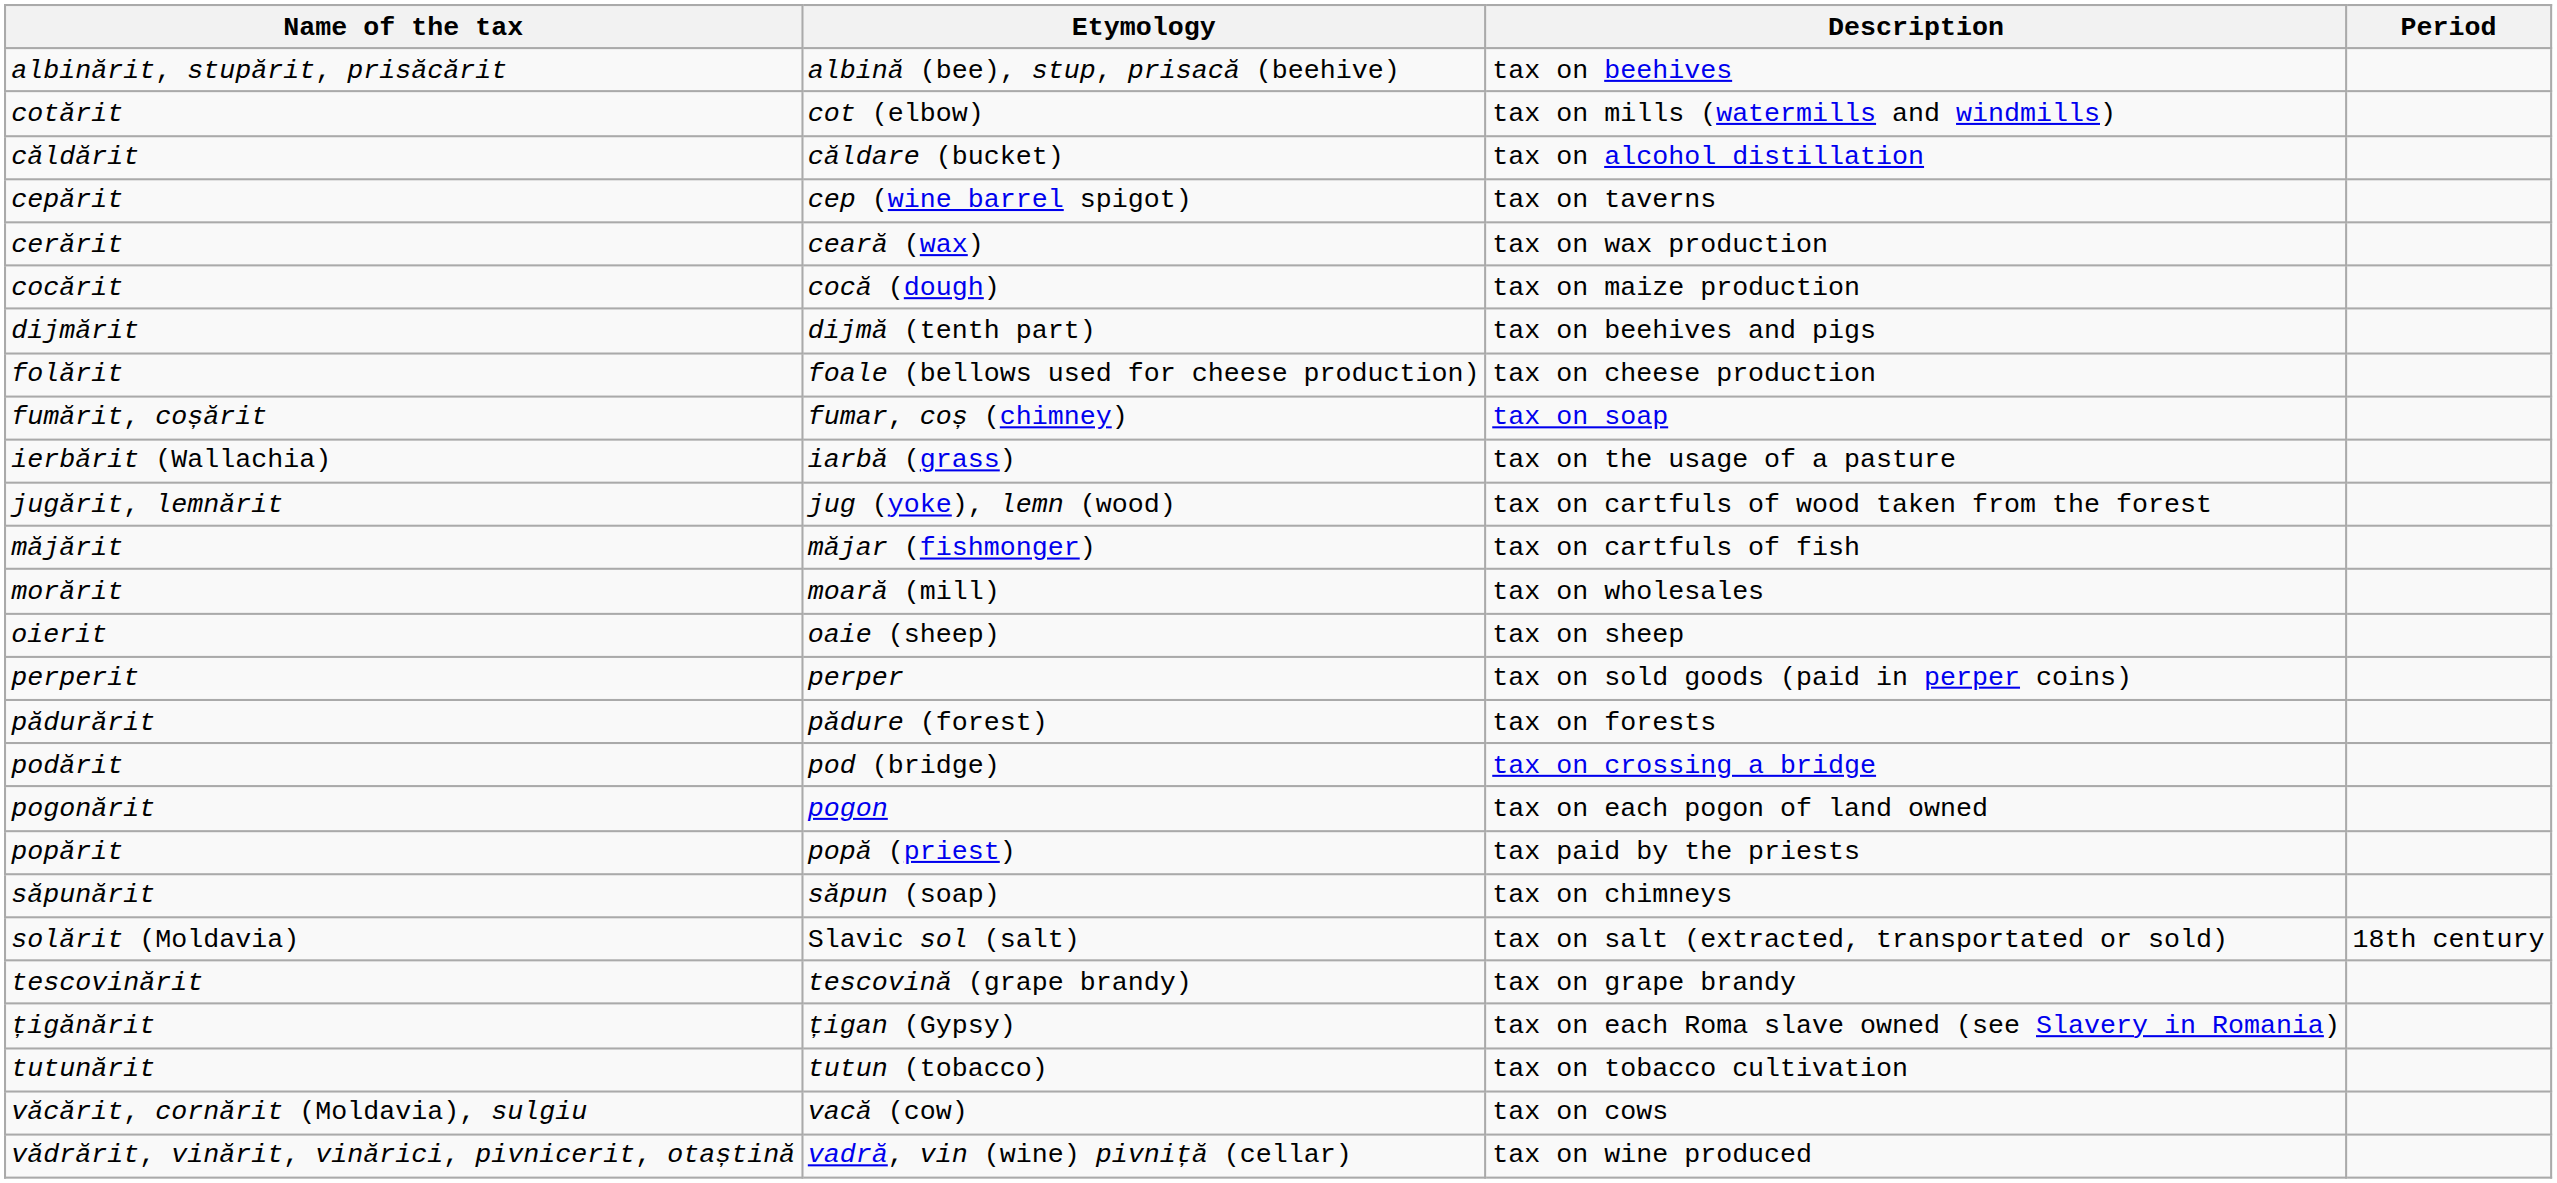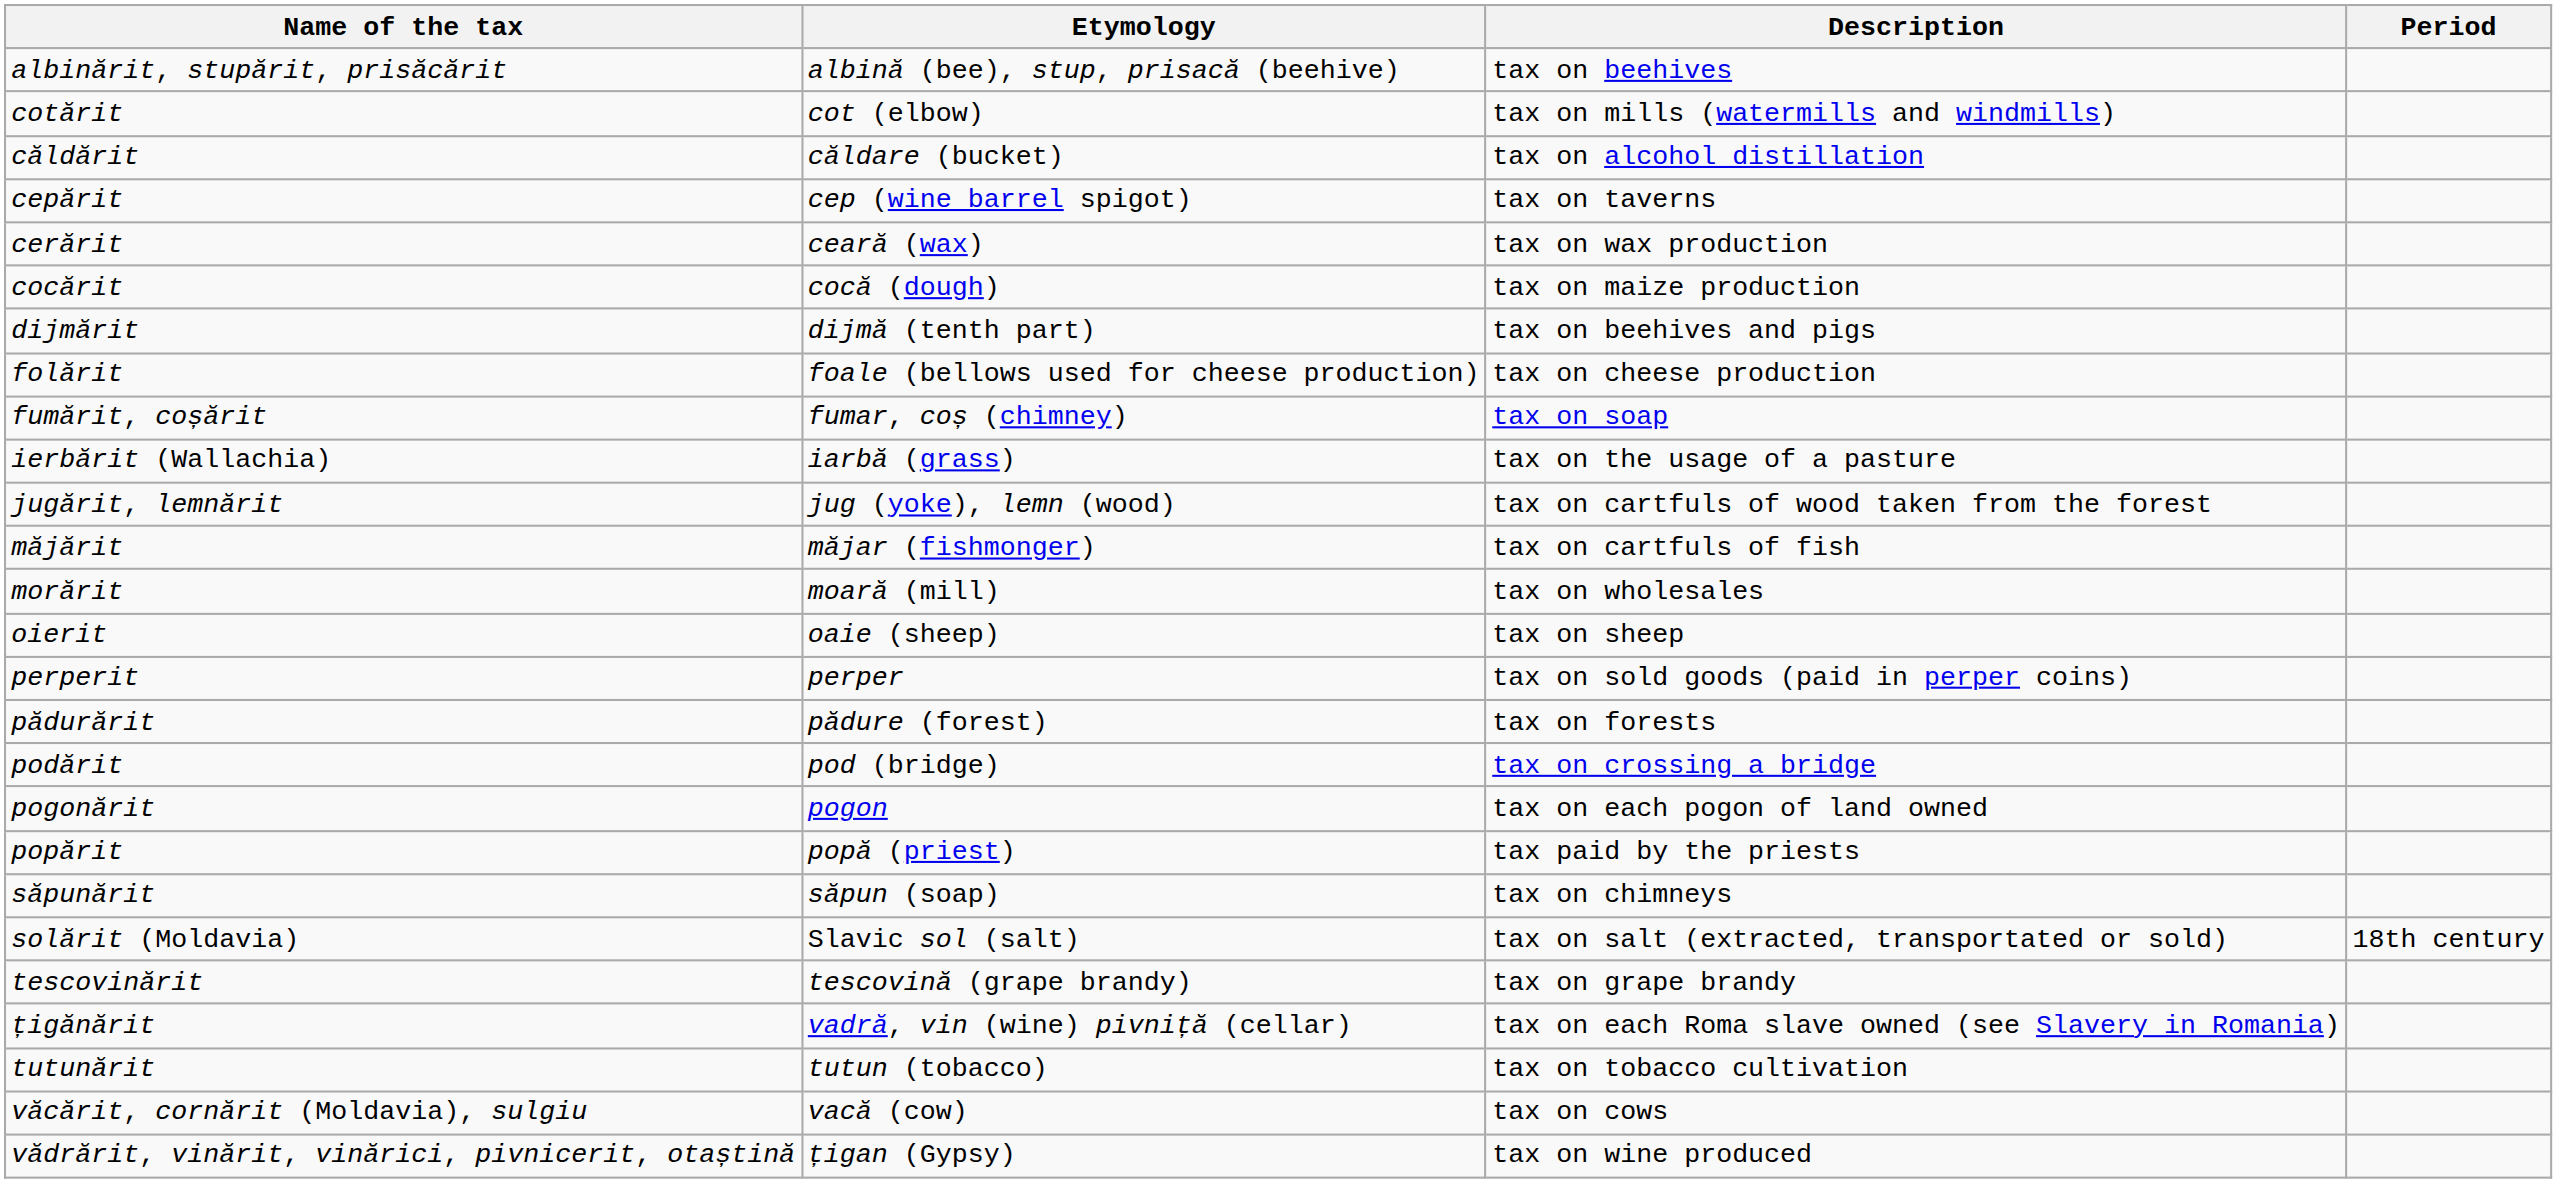 <table class="wikitable">
 <tr>
 <th>Name of the tax</th>
 <th>Etymology</th>
 <th>Description</th>
 <th>Period</th>
 </tr>
 <tr>
 <td><em>albinărit</em>, <em>stupărit</em>, <em>prisăcărit</em></td>
 <td><em>albină</em> (bee), <em>stup</em>, <em>prisacă</em> (beehive)</td>
 <td>tax on <a href='#'>beehives</a></td>
 <td></td>
 </tr>
 <tr>
 <td><em>cotărit</em></td>
 <td><em>cot</em> (elbow)</td>
 <td>tax on mills (<a href='#'>watermills</a> and <a href='#'>windmills</a>)</td>
 <td></td>
 </tr>
 <tr>
 <td><em>căldărit</em></td>
 <td><em>căldare</em> (bucket)</td>
 <td>tax on <a href='#'>alcohol distillation</a></td>
 <td></td>
 </tr>
 <tr>
 <td><em>cepărit</em></td>
 <td><em>cep</em> (<a href='#'>wine barrel</a> spigot)</td>
 <td>tax on taverns</td>
 <td></td>
 </tr>
 <tr>
 <td><em>cerărit</em></td>
 <td><em>ceară</em> (<a href='#'>wax</a>)</td>
 <td>tax on wax production</td>
 <td></td>
 </tr>
 <tr>
 <td><em>cocărit</em></td>
 <td><em>cocă</em> (<a href='#'>dough</a>)</td>
 <td>tax on maize production</td>
 <td></td>
 </tr>
 <tr>
 <td><em>dijmărit</em></td>
 <td><em>dijmă</em> (tenth part)</td>
 <td>tax on beehives and pigs</td>
 <td></td>
 </tr>
 <tr>
 <td><em>folărit</em></td>
 <td><em>foale</em> (bellows used for cheese production)</td>
 <td>tax on cheese production</td>
 <td></td>
 </tr>
 <tr>
 <td><em>fumărit</em>, <em>coșărit</em></td>
 <td><em>fumar</em>, <em>coș</em> (<a href='#'>chimney</a>)</td>
 <td><a href='#'>tax on soap</a></td>
 <td></td>
 </tr>
 <tr>
 <td><em>ierbărit</em> (Wallachia)</td>
 <td><em>iarbă</em> (<a href='#'>grass</a>)</td>
 <td>tax on the usage of a pasture</td>
 <td></td>
 </tr>
 <tr>
 <td><em>jugărit</em>, <em>lemnărit</em></td>
 <td><em>jug</em> (<a href='#'>yoke</a>), <em>lemn</em> (wood)</td>
 <td>tax on cartfuls of wood taken from the forest</td>
 <td></td>
 </tr>
 <tr>
 <td><em>măjărit</em></td>
 <td><em>măjar</em> (<a href='#'>fishmonger</a>)</td>
 <td>tax on cartfuls of fish</td>
 <td></td>
 </tr>
 <tr>
 <td><em>morărit</em></td>
 <td><em>moară</em> (mill)</td>
 <td>tax on wholesales</td>
 <td></td>
 </tr>
 <tr>
 <td><em>oierit</em></td>
 <td><em>oaie</em> (sheep)</td>
 <td>tax on sheep</td>
 <td></td>
 </tr>
 <tr>
 <td><em>perperit</em></td>
 <td><em>perper</em></td>
 <td>tax on sold goods (paid in <a href='#'>perper</a> coins)</td>
 <td></td>
 </tr>
 <tr>
 <td><em>pădurărit</em></td>
 <td><em>pădure</em> (forest)</td>
 <td>tax on forests</td>
 <td></td>
 </tr>
 <tr>
 <td><em>podărit</em></td>
 <td><em>pod</em> (bridge)</td>
 <td><a href='#'>tax on crossing a bridge</a></td>
 <td></td>
 </tr>
 <tr>
 <td><em>pogonărit</em></td>
 <td><em><a href='#'>pogon</a></em></td>
 <td>tax on each pogon of land owned</td>
 <td></td>
 </tr>
 <tr>
 <td><em>popărit</em></td>
 <td><em>popă</em> (<a href='#'>priest</a>)</td>
 <td>tax paid by the priests</td>
 <td></td>
 </tr>
 <tr>
 <td><em>săpunărit</em></td>
 <td><em>săpun</em> (soap)</td>
 <td>tax on chimneys</td>
 <td></td>
 </tr>
 <tr>
 <td><em>solărit</em> (Moldavia)</td>
 <td>Slavic <em>sol</em> (salt)</td>
 <td>tax on salt (extracted, transportated or sold)</td>
 <td>18th century</td>
 </tr>
 <tr>
 <td><em>tescovinărit</em></td>
 <td><em>tescovină</em> (grape brandy)</td>
 <td>tax on grape brandy</td>
 <td></td>
 </tr>
 <tr>
 <td><em>țigănărit</em></td>
-<td><em>țigan</em> (Gypsy)</td>
+<td><em><a href='#'>vadră</a></em>, <em>vin</em> (wine) <em>pivniță</em> (cellar)</td>
 <td>tax on each Roma slave owned (see <a href='#'>Slavery in Romania</a>)</td>
 <td></td>
 </tr>
 <tr>
 <td><em>tutunărit</em></td>
 <td><em>tutun</em> (tobacco)</td>
 <td>tax on tobacco cultivation</td>
 <td></td>
 </tr>
 <tr>
 <td><em>văcărit</em>, <em>cornărit</em> (Moldavia), <em>sulgiu</em></td>
 <td><em>vacă</em> (cow)</td>
 <td>tax on cows</td>
 <td></td>
 </tr>
 <tr>
 <td><em>vădrărit</em>, <em>vinărit</em>, <em>vinărici</em>, <em>pivnicerit</em>, <em>otaștină</em></td>
-<td><em><a href='#'>vadră</a></em>, <em>vin</em> (wine) <em>pivniță</em> (cellar)</td>
+<td><em>țigan</em> (Gypsy)</td>
 <td>tax on wine produced</td>
 <td></td>
 </tr>
 </table>
